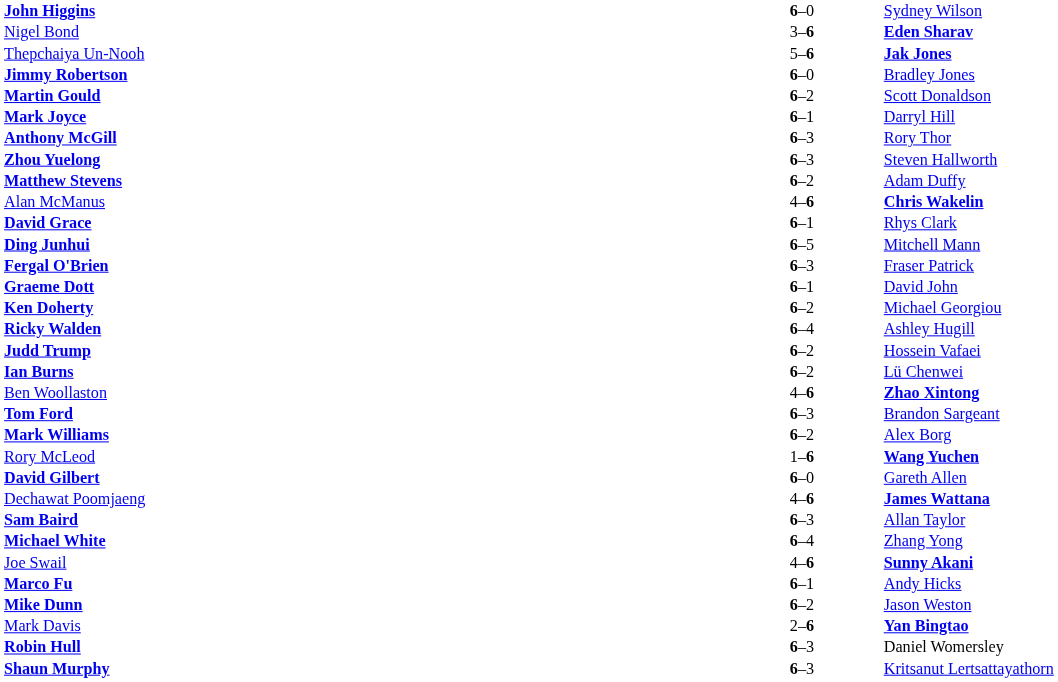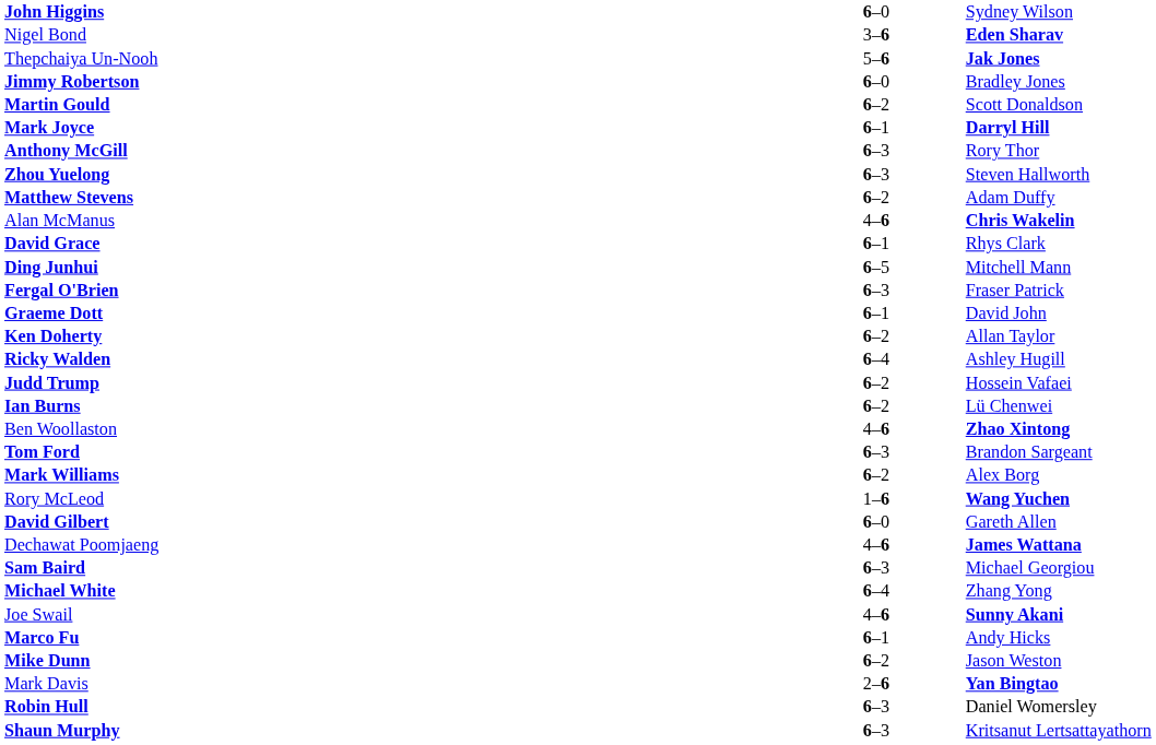 <table width="100%" cellspacing="1">
 <tr>
 <th width=45%></th>
 <th width=10%></th>
 <th width=45%></th>
 </tr>
 <tr>
 <td> <strong><a href='#'>John Higgins</a></strong></td>
 <td align="center"><strong>6</strong>–0</td>
 <td> <a href='#'>Sydney Wilson</a></td>
 </tr>
 <tr>
 <td> <a href='#'>Nigel Bond</a></td>
 <td align="center">3–<strong>6</strong></td>
 <td> <strong><a href='#'>Eden Sharav</a></strong></td>
 </tr>
 <tr>
 <td> <a href='#'>Thepchaiya Un-Nooh</a></td>
 <td align="center">5–<strong>6</strong></td>
 <td> <strong><a href='#'>Jak Jones</a></strong></td>
 </tr>
 <tr>
 <td> <strong><a href='#'>Jimmy Robertson</a></strong></td>
 <td align="center"><strong>6</strong>–0</td>
 <td> <a href='#'>Bradley Jones</a></td>
 </tr>
 <tr>
 <td> <strong><a href='#'>Martin Gould</a></strong></td>
 <td align="center"><strong>6</strong>–2</td>
 <td> <a href='#'>Scott Donaldson</a></td>
 </tr>
 <tr>
 <td> <strong><a href='#'>Mark Joyce</a></strong></td>
 <td align="center"><strong>6</strong>–1</td>
-<td> <a href='#'>Darryl Hill</a></td>
+<td><strong> <a href='#'>Darryl Hill</a></strong></td>
 </tr>
 <tr>
 <td> <strong><a href='#'>Anthony McGill</a></strong></td>
 <td align="center"><strong>6</strong>–3</td>
 <td> <a href='#'>Rory Thor</a></td>
 </tr>
 <tr>
 <td> <strong><a href='#'>Zhou Yuelong</a></strong></td>
 <td align="center"><strong>6</strong>–3</td>
 <td> <a href='#'>Steven Hallworth</a></td>
 </tr>
 <tr>
 <td> <strong><a href='#'>Matthew Stevens</a></strong></td>
 <td align="center"><strong>6</strong>–2</td>
 <td> <a href='#'>Adam Duffy</a></td>
 </tr>
 <tr>
 <td> <a href='#'>Alan McManus</a></td>
 <td align="center">4–<strong>6</strong></td>
 <td> <strong><a href='#'>Chris Wakelin</a></strong></td>
 </tr>
 <tr>
 <td> <strong><a href='#'>David Grace</a></strong></td>
 <td align="center"><strong>6</strong>–1</td>
 <td> <a href='#'>Rhys Clark</a></td>
 </tr>
 <tr>
 <td> <strong><a href='#'>Ding Junhui</a></strong></td>
 <td align="center"><strong>6</strong>–5</td>
 <td> <a href='#'>Mitchell Mann</a></td>
 </tr>
 <tr>
 <td> <strong><a href='#'>Fergal O'Brien</a></strong></td>
 <td align="center"><strong>6</strong>–3</td>
 <td> <a href='#'>Fraser Patrick</a></td>
 </tr>
 <tr>
 <td> <strong><a href='#'>Graeme Dott</a></strong></td>
 <td align="center"><strong>6</strong>–1</td>
 <td> <a href='#'>David John</a></td>
 </tr>
 <tr>
 <td> <strong><a href='#'>Ken Doherty</a></strong></td>
 <td align="center"><strong>6</strong>–2</td>
-<td> <a href='#'>Michael Georgiou</a></td>
+<td> <a href='#'>Allan Taylor</a></td>
 </tr>
 <tr>
 <td> <strong><a href='#'>Ricky Walden</a></strong></td>
 <td align="center"><strong>6</strong>–4</td>
 <td> <a href='#'>Ashley Hugill</a></td>
 </tr>
 <tr>
 <td> <strong><a href='#'>Judd Trump</a></strong></td>
 <td align="center"><strong>6</strong>–2</td>
 <td> <a href='#'>Hossein Vafaei</a></td>
 </tr>
 <tr>
 <td> <strong><a href='#'>Ian Burns</a></strong></td>
 <td align="center"><strong>6</strong>–2</td>
 <td> <a href='#'>Lü Chenwei</a></td>
 </tr>
 <tr>
 <td> <a href='#'>Ben Woollaston</a></td>
 <td align="center">4–<strong>6</strong></td>
 <td> <strong><a href='#'>Zhao Xintong</a></strong></td>
 </tr>
 <tr>
 <td> <strong><a href='#'>Tom Ford</a></strong></td>
 <td align="center"><strong>6</strong>–3</td>
 <td> <a href='#'>Brandon Sargeant</a></td>
 </tr>
 <tr>
 <td> <strong><a href='#'>Mark Williams</a></strong></td>
 <td align="center"><strong>6</strong>–2</td>
 <td> <a href='#'>Alex Borg</a></td>
 </tr>
 <tr>
 <td> <a href='#'>Rory McLeod</a></td>
 <td align="center">1–<strong>6</strong></td>
 <td> <strong><a href='#'>Wang Yuchen</a></strong></td>
 </tr>
 <tr>
 <td> <strong><a href='#'>David Gilbert</a></strong></td>
 <td align="center"><strong>6</strong>–0</td>
 <td> <a href='#'>Gareth Allen</a></td>
 </tr>
 <tr>
 <td> <a href='#'>Dechawat Poomjaeng</a></td>
 <td align="center">4–<strong>6</strong></td>
 <td> <strong><a href='#'>James Wattana</a></strong></td>
 </tr>
 <tr>
 <td> <strong><a href='#'>Sam Baird</a></strong></td>
 <td align="center"><strong>6</strong>–3</td>
-<td> <a href='#'>Allan Taylor</a></td>
+<td> <a href='#'>Michael Georgiou</a></td>
 </tr>
 <tr>
 <td> <strong><a href='#'>Michael White</a></strong></td>
 <td align="center"><strong>6</strong>–4</td>
 <td> <a href='#'>Zhang Yong</a></td>
 </tr>
 <tr>
 <td> <a href='#'>Joe Swail</a></td>
 <td align="center">4–<strong>6</strong></td>
 <td> <strong><a href='#'>Sunny Akani</a></strong></td>
 </tr>
 <tr>
 <td> <strong><a href='#'>Marco Fu</a></strong></td>
 <td align="center"><strong>6</strong>–1</td>
 <td> <a href='#'>Andy Hicks</a></td>
 </tr>
 <tr>
 <td> <strong><a href='#'>Mike Dunn</a></strong></td>
 <td align="center"><strong>6</strong>–2</td>
 <td> <a href='#'>Jason Weston</a></td>
 </tr>
 <tr>
 <td> <a href='#'>Mark Davis</a></td>
 <td align="center">2–<strong>6</strong></td>
 <td> <strong><a href='#'>Yan Bingtao</a></strong></td>
 </tr>
 <tr>
 <td> <strong><a href='#'>Robin Hull</a></strong></td>
 <td align="center"><strong>6</strong>–3</td>
 <td> Daniel Womersley</td>
 </tr>
 <tr>
 <td> <strong><a href='#'>Shaun Murphy</a></strong></td>
 <td align="center"><strong>6</strong>–3</td>
 <td> <a href='#'>Kritsanut Lertsattayathorn</a></td>
 </tr>
 </table>
